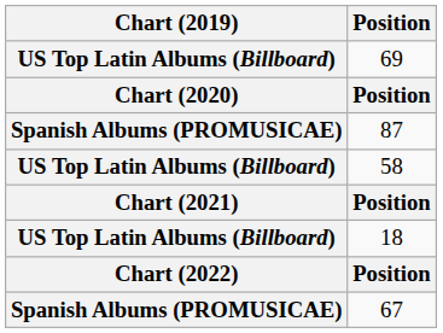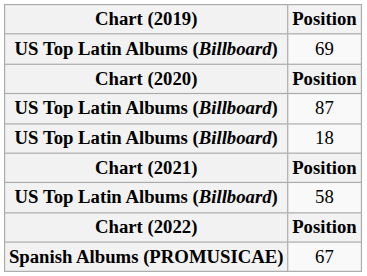 <table class="wikitable plainrowheaders" style="text-align:center">
 <tr>
 <th scope="col">Chart (2019)</th>
 <th scope="col">Position</th>
 </tr>
 <tr>
 <th scope="row">US Top Latin Albums (<em>Billboard</em>)</th>
 <td>69</td>
 </tr>
 <tr>
 <th scope="col">Chart (2020)</th>
 <th scope="col">Position</th>
 </tr>
 <tr>
-<th scope="row">Spanish Albums (PROMUSICAE)</th>
+<th scope="row">US Top Latin Albums (<em>Billboard</em>)</th>
 <td>87</td>
 </tr>
 <tr>
 <th scope="row">US Top Latin Albums (<em>Billboard</em>)</th>
-<td>58</td>
+<td>18</td>
 </tr>
 <tr>
 <th scope="col">Chart (2021)</th>
 <th scope="col">Position</th>
 </tr>
 <tr>
 <th scope="row">US Top Latin Albums (<em>Billboard</em>)</th>
-<td>18</td>
+<td>58</td>
 </tr>
 <tr>
 <th scope="col">Chart (2022)</th>
 <th scope="col">Position</th>
 </tr>
 <tr>
 <th scope="row">Spanish Albums (PROMUSICAE)</th>
 <td>67</td>
 </tr>
 </table>
